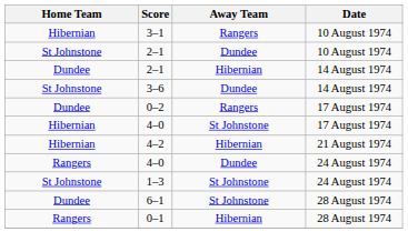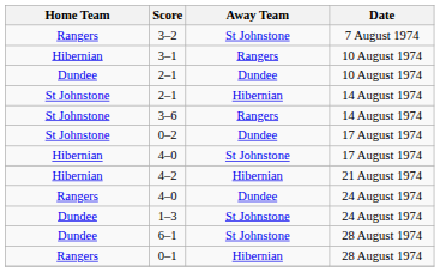 <table class="wikitable" style="text-align:center;">
 <tr>
 <th width=175>Home Team</th>
 <th width=20>Score</th>
 <th width=175>Away Team</th>
 <th width= 125>Date</th>
 </tr>
 <tr>
+<td><a href='#'>Rangers</a></td>
+<td>3–2</td>
+<td><a href='#'>St Johnstone</a></td>
+<td>7 August 1974</td>
+</tr>
+<tr>
 <td><a href='#'>Hibernian</a></td>
 <td>3–1</td>
 <td><a href='#'>Rangers</a></td>
 <td>10 August 1974</td>
 </tr>
 <tr>
-<td><a href='#'>St Johnstone</a></td>
+<td><a href='#'>Dundee</a></td>
 <td>2–1</td>
 <td><a href='#'>Dundee</a></td>
 <td>10 August 1974</td>
 </tr>
 <tr>
-<td><a href='#'>Dundee</a></td>
+<td><a href='#'>St Johnstone</a></td>
 <td>2–1</td>
 <td><a href='#'>Hibernian</a></td>
 <td>14 August 1974</td>
 </tr>
 <tr>
 <td><a href='#'>St Johnstone</a></td>
 <td>3–6</td>
-<td><a href='#'>Dundee</a></td>
+<td><a href='#'>Rangers</a></td>
 <td>14 August 1974</td>
 </tr>
 <tr>
+<td><a href='#'>St Johnstone</a></td>
+<td>0–2</td>
 <td><a href='#'>Dundee</a></td>
-<td>0–2</td>
-<td><a href='#'>Rangers</a></td>
 <td>17 August 1974</td>
 </tr>
 <tr>
 <td><a href='#'>Hibernian</a></td>
 <td>4–0</td>
 <td><a href='#'>St Johnstone</a></td>
 <td>17 August 1974</td>
 </tr>
 <tr>
 <td><a href='#'>Hibernian</a></td>
 <td>4–2</td>
 <td><a href='#'>Hibernian</a></td>
 <td>21 August 1974</td>
 </tr>
 <tr>
 <td><a href='#'>Rangers</a></td>
 <td>4–0</td>
 <td><a href='#'>Dundee</a></td>
 <td>24 August 1974</td>
 </tr>
 <tr>
-<td><a href='#'>St Johnstone</a></td>
+<td><a href='#'>Dundee</a></td>
 <td>1–3</td>
 <td><a href='#'>St Johnstone</a></td>
 <td>24 August 1974</td>
 </tr>
 <tr>
 <td><a href='#'>Dundee</a></td>
 <td>6–1</td>
 <td><a href='#'>St Johnstone</a></td>
 <td>28 August 1974</td>
 </tr>
 <tr>
 <td><a href='#'>Rangers</a></td>
 <td>0–1</td>
 <td><a href='#'>Hibernian</a></td>
 <td>28 August 1974</td>
 </tr>
 <tr>
 </tr>
 </table>
